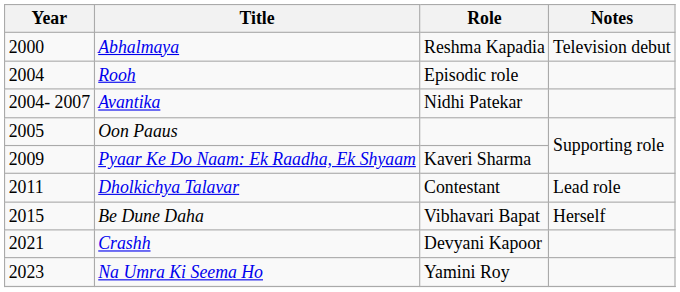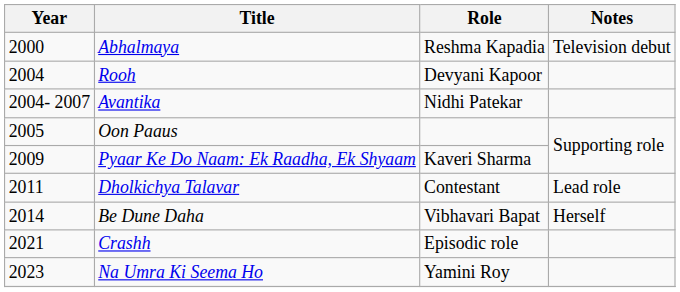 <table class="wikitable">
 <tr>
 <th>Year</th>
 <th>Title</th>
 <th>Role</th>
 <th>Notes</th>
 </tr>
 <tr>
 <td>2000</td>
 <td><em><a href='#'>Abhalmaya</a></em></td>
 <td>Reshma Kapadia</td>
 <td>Television debut</td>
 </tr>
 <tr>
 <td>2004</td>
 <td><em><a href='#'>Rooh</a></em></td>
-<td>Episodic role</td>
+<td>Devyani Kapoor</td>
 <td></td>
 </tr>
 <tr>
 <td>2004- 2007</td>
 <td><em><a href='#'>Avantika</a></em></td>
 <td>Nidhi Patekar</td>
 <td></td>
 </tr>
 <tr>
 <td>2005</td>
 <td><em>Oon Paaus</em></td>
 <td></td>
 <td rowspan="2">Supporting role</td>
 </tr>
 <tr>
 <td>2009</td>
 <td><em><a href='#'>Pyaar Ke Do Naam: Ek Raadha, Ek Shyaam</a></em></td>
 <td>Kaveri Sharma</td>
 </tr>
 <tr>
 <td>2011</td>
 <td><em><a href='#'>Dholkichya Talavar</a></em></td>
 <td>Contestant</td>
 <td>Lead role</td>
 </tr>
 <tr>
-<td>2015</td>
+<td>2014</td>
 <td><em>Be Dune Daha</em></td>
 <td>Vibhavari Bapat</td>
 <td>Herself</td>
 </tr>
 <tr>
 <td>2021</td>
 <td><em><a href='#'>Crashh</a></em></td>
-<td>Devyani Kapoor</td>
+<td>Episodic role</td>
 <td></td>
 </tr>
 <tr>
 <td>2023</td>
 <td><em><a href='#'>Na Umra Ki Seema Ho</a></em></td>
 <td>Yamini Roy</td>
 <td></td>
 </tr>
 <tr>
 </tr>
 </table>
